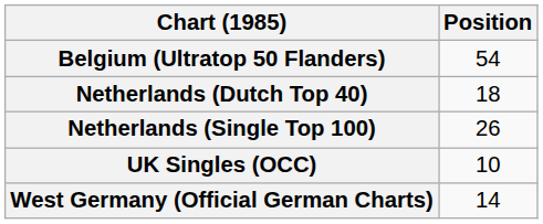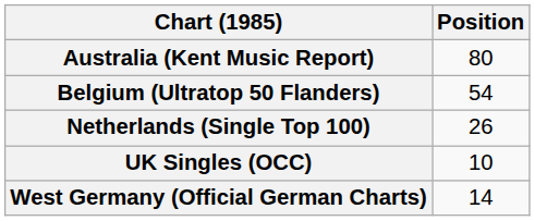 <table class="wikitable sortable plainrowheaders" style="text-align:center">
 <tr>
 <th>Chart (1985)</th>
 <th>Position</th>
 </tr>
 <tr>
+<th scope="row">Australia (Kent Music Report)</th>
+<td>80</td>
+</tr>
+<tr>
 <th scope="row">Belgium (Ultratop 50 Flanders)</th>
 <td>54</td>
-</tr>
-<tr>
-<th scope="row">Netherlands (Dutch Top 40)</th>
-<td>18</td>
 </tr>
 <tr>
 <th scope="row">Netherlands (Single Top 100)</th>
 <td>26</td>
 </tr>
 <tr>
 <th scope="row">UK Singles (OCC)</th>
 <td>10</td>
 </tr>
 <tr>
 <th scope="row">West Germany (Official German Charts)</th>
 <td>14</td>
 </tr>
 </table>
